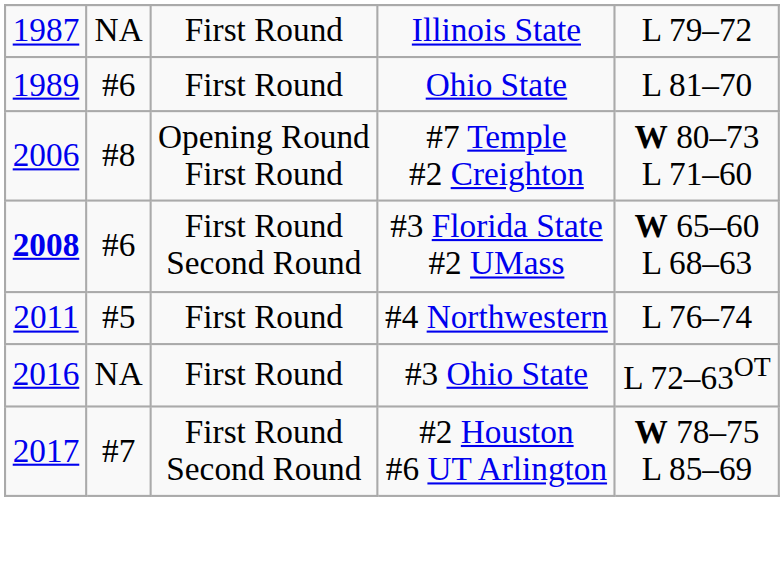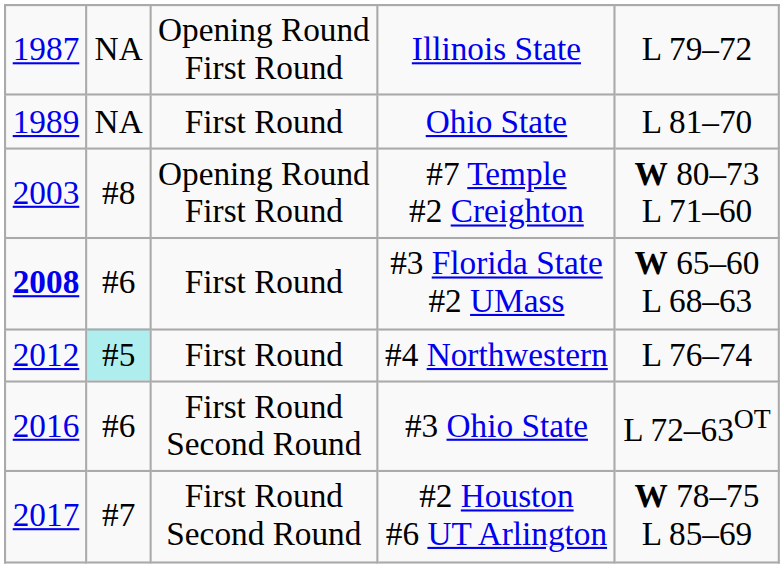 <table class="wikitable" style="text-align:center">
 <tr>
 </tr>
 <tr>
 <td><a href='#'>1987</a></td>
 <td>NA</td>
-<td>First Round</td>
+<td>Opening Round<br>First Round</td>
 <td><a href='#'>Illinois State</a></td>
 <td>L 79–72</td>
 </tr>
 <tr>
 <td><a href='#'>1989</a></td>
-<td>#6</td>
+<td>NA</td>
 <td>First Round</td>
 <td><a href='#'>Ohio State</a></td>
 <td>L 81–70</td>
 </tr>
 <tr>
-<td><a href='#'>2006</a></td>
+<td><a href='#'>2003</a></td>
 <td>#8</td>
 <td>Opening Round<br>First Round</td>
 <td>#7 <a href='#'>Temple</a><br>#2 <a href='#'>Creighton</a></td>
 <td><strong>W</strong> 80–73<br>L 71–60</td>
 </tr>
 <tr>
 <td><strong><a href='#'>2008</a></strong></td>
 <td>#6</td>
-<td>First Round<br>Second Round</td>
+<td>First Round</td>
 <td>#3 <a href='#'>Florida State</a><br>#2 <a href='#'>UMass</a></td>
 <td><strong>W</strong> 65–60<br>L 68–63</td>
 </tr>
 <tr>
-<td><a href='#'>2011</a></td>
-<td>#5</td>
+<td><a href='#'>2012</a></td>
+<td style="background: paleturquoise;">#5</td>
 <td>First Round</td>
 <td>#4 <a href='#'>Northwestern</a></td>
 <td>L 76–74</td>
 </tr>
 <tr>
 <td><a href='#'>2016</a></td>
-<td>NA</td>
-<td>First Round</td>
+<td>#6</td>
+<td>First Round<br>Second Round</td>
 <td>#3 <a href='#'>Ohio State</a></td>
 <td>L 72–63<sup>OT</sup></td>
 </tr>
 <tr>
 <td><a href='#'>2017</a></td>
 <td>#7</td>
 <td>First Round<br>Second Round</td>
 <td>#2 <a href='#'>Houston</a><br>#6 <a href='#'>UT Arlington</a></td>
 <td><strong>W</strong> 78–75<br>L 85–69</td>
 </tr>
 </table>
